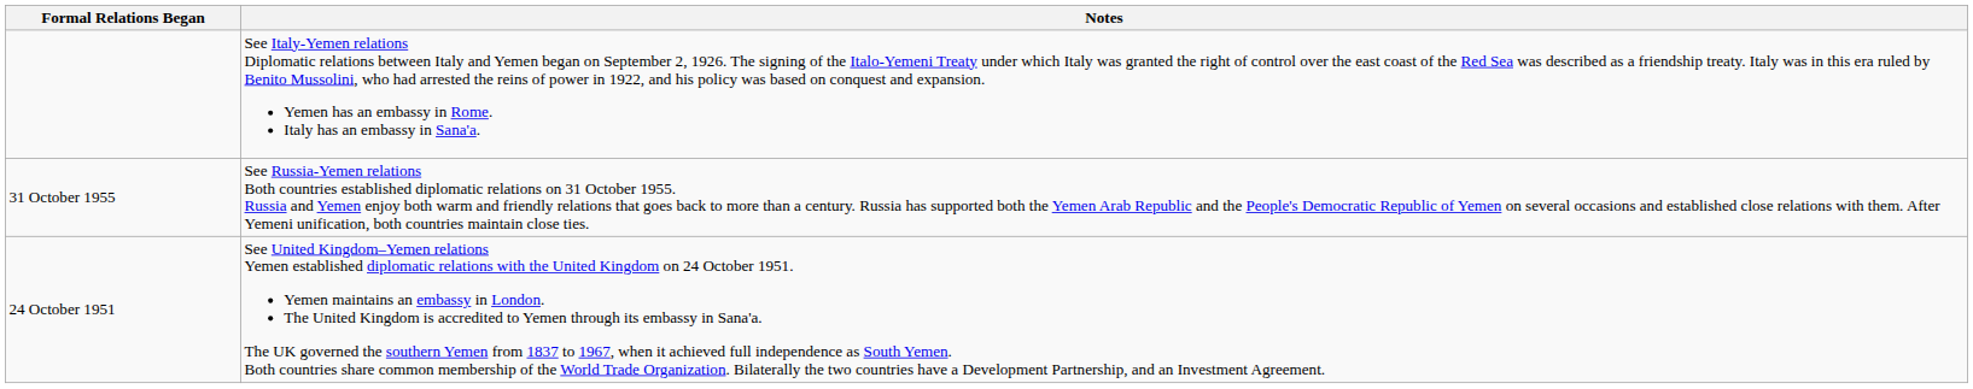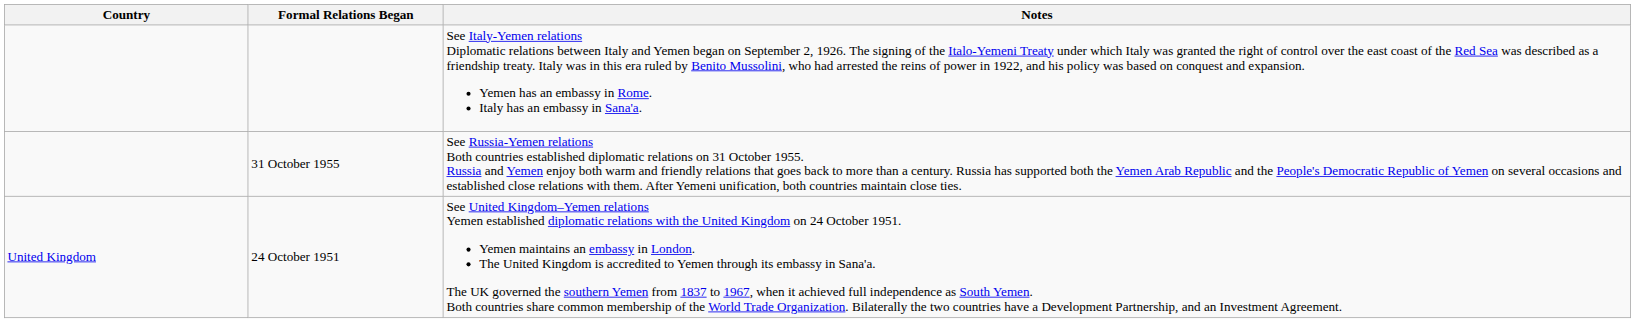 <table class="wikitable sortable" style="width:100%; margin:auto;">
 <tr>
+<th style="width:15%;">Country</th>
 <th style="width:12%;">Formal Relations Began</th>
 <th>Notes</th>
 </tr>
 <tr valign="top">
 <td></td>
+<td></td>
 <td>See <a href='#'>Italy-Yemen relations</a><br>Diplomatic relations between Italy and Yemen began on September 2, 1926. The signing of the <a href='#'>Italo-Yemeni Treaty</a> under which Italy was granted the right of control over the east coast of the <a href='#'>Red Sea</a> was described as a friendship treaty. Italy was in this era ruled by <a href='#'>Benito Mussolini</a>, who had arrested the reins of power in 1922, and his policy was based on conquest and expansion.<ul><li>Yemen has an embassy in <a href='#'>Rome</a>.</li><li>Italy has an embassy in <a href='#'>Sana'a</a>.</li></ul></td>
 </tr>
 <tr>
+<td></td>
 <td>31 October 1955</td>
 <td>See <a href='#'>Russia-Yemen relations</a><br>Both countries established diplomatic relations on 31 October 1955.<br><a href='#'>Russia</a> and <a href='#'>Yemen</a> enjoy both warm and friendly relations that goes back to more than a century. Russia has supported both the <a href='#'>Yemen Arab Republic</a> and the <a href='#'>People's Democratic Republic of Yemen</a> on several occasions and established close relations with them. After Yemeni unification, both countries maintain close ties.</td>
 </tr>
 <tr>
+<td> <a href='#'>United Kingdom</a></td>
 <td>24 October 1951</td>
 <td>See <a href='#'>United Kingdom–Yemen relations</a><br>Yemen established <a href='#'>diplomatic relations with the United Kingdom</a> on 24 October 1951.<ul><li>Yemen maintains an <a href='#'>embassy</a> in <a href='#'>London</a>.</li><li>The United Kingdom is accredited to Yemen through its embassy in Sana'a.</li></ul>The UK governed the <a href='#'>southern Yemen</a> from <a href='#'>1837</a> to <a href='#'>1967</a>, when it achieved full independence as <a href='#'>South Yemen</a>.<br>Both countries share common membership of the <a href='#'>World Trade Organization</a>. Bilaterally the two countries have a Development Partnership, and an Investment Agreement.</td>
 </tr>
 </table>
